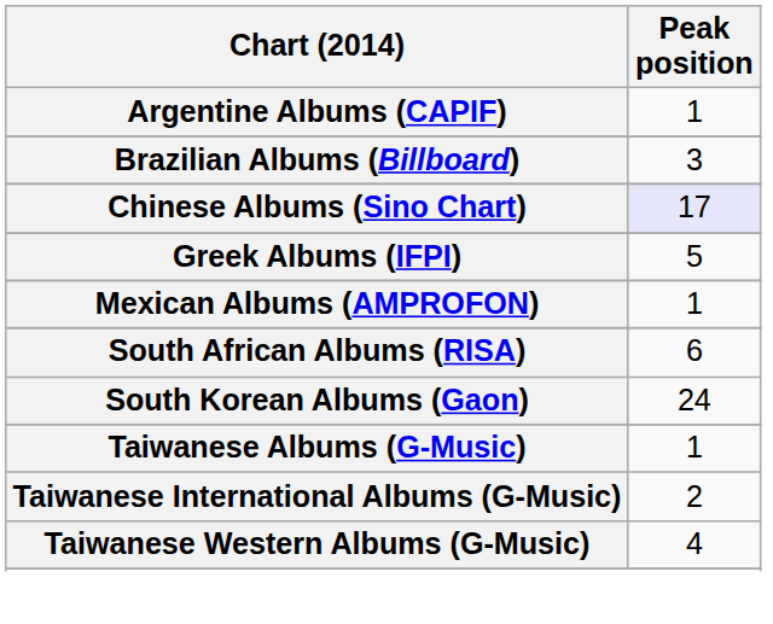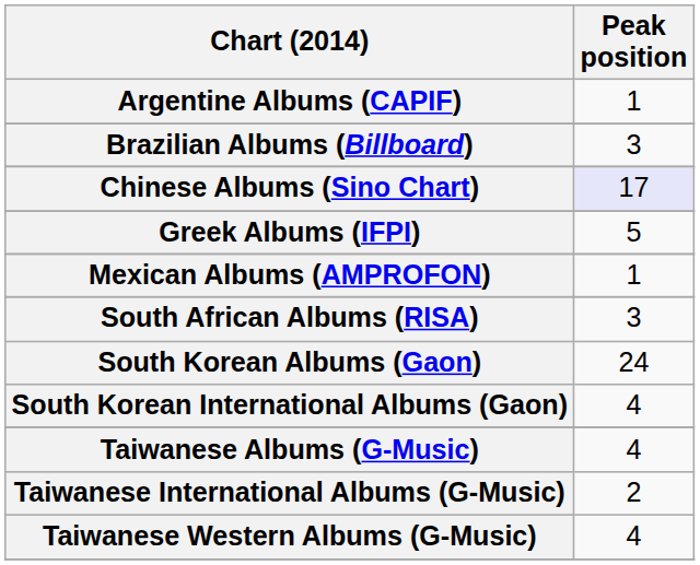 <table class="wikitable sortable plainrowheaders" style="text-align:center;">
 <tr>
 <th scope="col">Chart (2014)</th>
 <th scope="col">Peak<br>position</th>
 </tr>
 <tr>
 <th scope="row">Argentine Albums (<a href='#'>CAPIF</a>)</th>
 <td>1</td>
 </tr>
 <tr>
 </tr>
 <tr>
 </tr>
 <tr>
 </tr>
 <tr>
 </tr>
 <tr>
 <th scope="row">Brazilian Albums (<em><a href='#'>Billboard</a></em>)</th>
 <td>3</td>
 </tr>
 <tr>
 </tr>
 <tr>
 <th scope="row">Chinese Albums (<a href='#'>Sino Chart</a>)</th>
 <td style="background: lavender;">17</td>
 </tr>
 <tr>
 </tr>
 <tr>
 </tr>
 <tr>
 </tr>
 <tr>
 </tr>
 <tr>
 </tr>
 <tr>
 </tr>
 <tr>
 <th scope="row">Greek Albums (<a href='#'>IFPI</a>)</th>
 <td>5</td>
 </tr>
 <tr>
 </tr>
 <tr>
 </tr>
 <tr>
 </tr>
 <tr>
 </tr>
 <tr>
 <th scope="row">Mexican Albums (<a href='#'>AMPROFON</a>)</th>
 <td>1</td>
 </tr>
 <tr>
 </tr>
 <tr>
 </tr>
 <tr>
 </tr>
 <tr>
 </tr>
 <tr>
 </tr>
 <tr>
 <th scope="row">South African Albums (<a href='#'>RISA</a>)</th>
-<td>6</td>
+<td>3</td>
 </tr>
 <tr>
 <th scope="row">South Korean Albums (<a href='#'>Gaon</a>)</th>
 <td>24</td>
+</tr>
+<tr>
+<th scope="row">South Korean International Albums (Gaon)</th>
+<td>4</td>
 </tr>
 <tr>
 </tr>
 <tr>
 </tr>
 <tr>
 </tr>
 <tr>
 <th scope="row">Taiwanese Albums (<a href='#'>G-Music</a>)</th>
-<td>1</td>
+<td>4</td>
 </tr>
 <tr>
 <th scope="row">Taiwanese International Albums (G-Music)</th>
 <td>2</td>
 </tr>
 <tr>
 <th scope="row">Taiwanese Western Albums (G-Music)</th>
 <td>4</td>
 </tr>
 <tr>
 </tr>
 <tr>
 </tr>
 </table>
